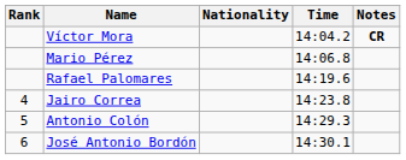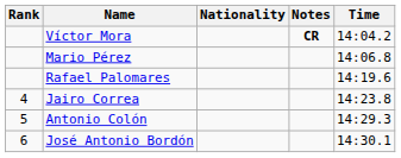 <table class="wikitable sortable" style="text-align:center;font-size:95%">
 <tr>
 <th>Rank</th>
 <th>Name</th>
 <th>Nationality</th>
+<th>Notes</th>
 <th>Time</th>
-<th>Notes</th>
 </tr>
 <tr>
 <td></td>
 <td align=left><a href='#'>Víctor Mora</a></td>
 <td align=left></td>
+<td><strong>CR</strong></td>
 <td>14:04.2</td>
-<td><strong>CR</strong></td>
 </tr>
 <tr>
 <td></td>
 <td align=left><a href='#'>Mario Pérez</a></td>
 <td align=left></td>
+<td></td>
 <td>14:06.8</td>
-<td></td>
 </tr>
 <tr>
 <td></td>
 <td align=left><a href='#'>Rafael Palomares</a></td>
 <td align=left></td>
+<td></td>
 <td>14:19.6</td>
-<td></td>
 </tr>
 <tr>
 <td>4</td>
 <td align=left><a href='#'>Jairo Correa</a></td>
 <td align=left></td>
+<td></td>
 <td>14:23.8</td>
-<td></td>
 </tr>
 <tr>
 <td>5</td>
 <td align=left><a href='#'>Antonio Colón</a></td>
 <td align=left></td>
+<td></td>
 <td>14:29.3</td>
-<td></td>
 </tr>
 <tr>
 <td>6</td>
 <td align=left><a href='#'>José Antonio Bordón</a></td>
 <td align=left></td>
+<td></td>
 <td>14:30.1</td>
-<td></td>
 </tr>
 </table>
